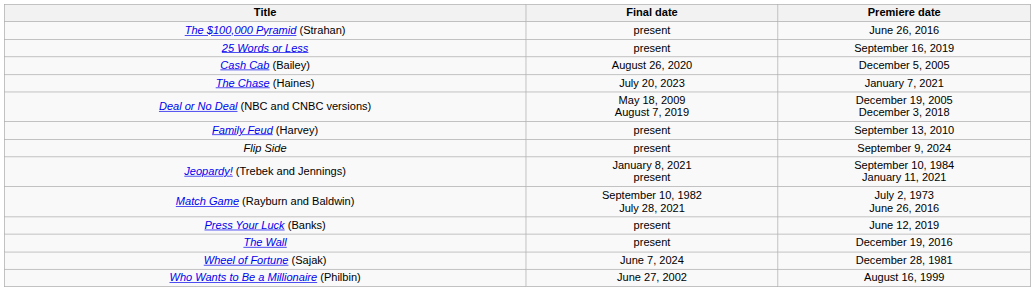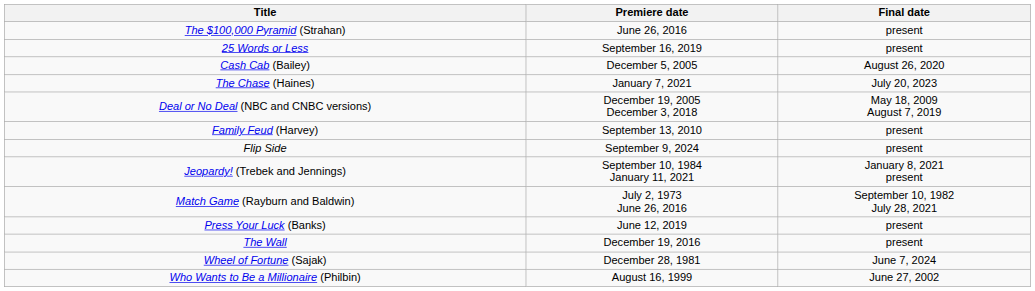 <table class="wikitable plainrowheaders sortable" style="width:75%;text-align:center;">
 <tr>
 <th>Title</th>
+<th>Premiere date</th>
 <th>Final date</th>
-<th>Premiere date</th>
 </tr>
 <tr>
 <td><em><a href='#'>The $100,000 Pyramid</a></em> (Strahan)</td>
+<td>June 26, 2016</td>
 <td>present</td>
-<td>June 26, 2016</td>
 </tr>
 <tr>
 <td><em><a href='#'>25 Words or Less</a></em></td>
+<td>September 16, 2019</td>
 <td>present</td>
-<td>September 16, 2019</td>
 </tr>
 <tr>
 <td><em><a href='#'>Cash Cab</a></em> (Bailey)</td>
+<td>December 5, 2005</td>
 <td>August 26, 2020</td>
-<td>December 5, 2005</td>
 </tr>
 <tr>
 <td><em><a href='#'>The Chase</a></em> (Haines)</td>
+<td>January 7, 2021</td>
 <td>July 20, 2023</td>
-<td>January 7, 2021</td>
 </tr>
 <tr>
 <td><em><a href='#'>Deal or No Deal</a></em> (NBC and CNBC versions)</td>
+<td>December 19, 2005 <br> December 3, 2018</td>
 <td>May 18, 2009 <br> August 7, 2019</td>
-<td>December 19, 2005 <br> December 3, 2018</td>
 </tr>
 <tr>
 <td><em><a href='#'>Family Feud</a></em> (Harvey)</td>
+<td>September 13, 2010</td>
 <td>present</td>
-<td>September 13, 2010</td>
 </tr>
 <tr>
 <td><em>Flip Side</em></td>
+<td>September 9, 2024</td>
 <td>present</td>
-<td>September 9, 2024</td>
 </tr>
 <tr>
 <td><em><a href='#'>Jeopardy!</a></em> (Trebek and Jennings)</td>
+<td>September 10, 1984 <br> January 11, 2021</td>
 <td>January 8, 2021 <br> present</td>
-<td>September 10, 1984 <br> January 11, 2021</td>
 </tr>
 <tr>
 <td><em><a href='#'>Match Game</a></em> (Rayburn and Baldwin)</td>
+<td>July 2, 1973 <br> June 26, 2016</td>
 <td>September 10, 1982 <br> July 28, 2021</td>
-<td>July 2, 1973 <br> June 26, 2016</td>
 </tr>
 <tr>
 <td><em><a href='#'>Press Your Luck</a></em> (Banks)</td>
+<td>June 12, 2019</td>
 <td>present</td>
-<td>June 12, 2019</td>
 </tr>
 <tr>
 <td><em><a href='#'>The Wall</a></em></td>
+<td>December 19, 2016</td>
 <td>present</td>
-<td>December 19, 2016</td>
 </tr>
 <tr>
 <td><em><a href='#'>Wheel of Fortune</a></em> (Sajak)</td>
+<td>December 28, 1981</td>
 <td>June 7, 2024</td>
-<td>December 28, 1981</td>
 </tr>
 <tr>
 <td><em><a href='#'>Who Wants to Be a Millionaire</a></em> (Philbin)</td>
+<td>August 16, 1999</td>
 <td>June 27, 2002</td>
-<td>August 16, 1999</td>
 </tr>
 </table>
